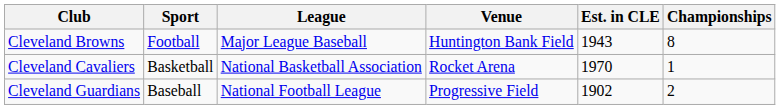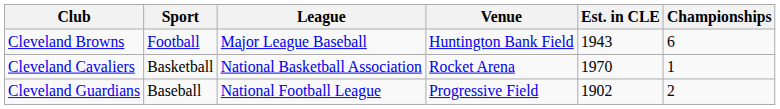 <table class="wikitable">
 <tr>
 <th>Club</th>
 <th>Sport</th>
 <th>League</th>
 <th>Venue</th>
 <th>Est. in CLE</th>
 <th>Championships<br></th>
 </tr>
 <tr>
 <td><a href='#'>Cleveland Browns</a></td>
 <td><a href='#'>Football</a></td>
 <td><a href='#'>Major League Baseball</a></td>
 <td><a href='#'>Huntington Bank Field</a></td>
 <td>1943</td>
-<td>8<br></td>
+<td>6<br></td>
 </tr>
 <tr>
 <td><a href='#'>Cleveland Cavaliers</a></td>
 <td>Basketball</td>
 <td><a href='#'>National Basketball Association</a></td>
 <td><a href='#'>Rocket Arena</a></td>
 <td>1970</td>
 <td>1</td>
 </tr>
 <tr>
 <td><a href='#'>Cleveland Guardians</a></td>
 <td>Baseball</td>
 <td><a href='#'>National Football League</a></td>
 <td><a href='#'>Progressive Field</a></td>
 <td>1902</td>
 <td>2</td>
 </tr>
 </table>
